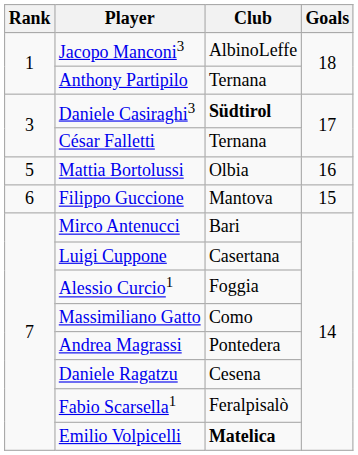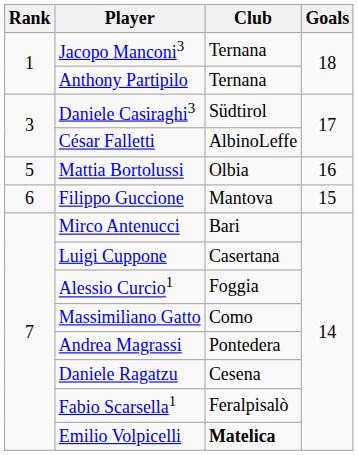 <table class="wikitable" style="text-align:center">
 <tr>
 <th>Rank</th>
 <th>Player</th>
 <th>Club</th>
 <th>Goals</th>
 </tr>
 <tr>
 <td rowspan="2">1</td>
 <td align="left"> <a href='#'>Jacopo Manconi</a><sup>3</sup></td>
-<td align="left">AlbinoLeffe</td>
+<td align="left">Ternana</td>
 <td rowspan="2">18</td>
 </tr>
 <tr>
 <td align="left"> <a href='#'>Anthony Partipilo</a></td>
 <td align="left">Ternana</td>
 </tr>
 <tr>
 <td rowspan="2">3</td>
 <td align="left"> <a href='#'>Daniele Casiraghi</a><sup>3</sup></td>
-<td align="left"><strong>Südtirol</strong></td>
+<td align="left">Südtirol</td>
 <td rowspan="2">17</td>
 </tr>
 <tr>
 <td align="left"> <a href='#'>César Falletti</a></td>
-<td align="left">Ternana</td>
+<td align="left">AlbinoLeffe</td>
 </tr>
 <tr>
 <td>5</td>
 <td align="left"> <a href='#'>Mattia Bortolussi</a></td>
 <td align="left">Olbia</td>
 <td>16</td>
 </tr>
 <tr>
 <td>6</td>
 <td align="left"> <a href='#'>Filippo Guccione</a></td>
 <td align="left">Mantova</td>
 <td>15</td>
 </tr>
 <tr>
 <td rowspan="8">7</td>
 <td align="left"> <a href='#'>Mirco Antenucci</a></td>
 <td align="left">Bari</td>
 <td rowspan="8">14</td>
 </tr>
 <tr>
 <td align="left"> <a href='#'>Luigi Cuppone</a></td>
 <td align="left">Casertana</td>
 </tr>
 <tr>
 <td align="left"> <a href='#'>Alessio Curcio</a><sup>1</sup></td>
 <td align="left">Foggia</td>
 </tr>
 <tr>
 <td align="left"> <a href='#'>Massimiliano Gatto</a></td>
 <td align="left">Como</td>
 </tr>
 <tr>
 <td align="left"> <a href='#'>Andrea Magrassi</a></td>
 <td align="left">Pontedera</td>
 </tr>
 <tr>
 <td align="left"> <a href='#'>Daniele Ragatzu</a></td>
 <td align="left">Cesena</td>
 </tr>
 <tr>
 <td align="left"> <a href='#'>Fabio Scarsella</a><sup>1</sup></td>
 <td align="left">Feralpisalò</td>
 </tr>
 <tr>
 <td align="left"> <a href='#'>Emilio Volpicelli</a></td>
 <td align="left"><strong>Matelica</strong></td>
 </tr>
 </table>
